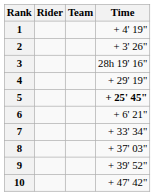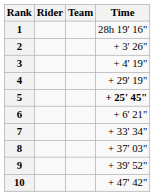 <table class="wikitable" margin-bottom:0;">
 <tr>
 <th scope="col">Rank</th>
 <th scope="col">Rider</th>
 <th scope="col">Team</th>
 <th scope="col">Time</th>
 </tr>
 <tr>
 <th scope="row">1</th>
 <td> </td>
 <td></td>
-<td align="right">+ 4' 19"</td>
+<td align="right">28h 19' 16"</td>
 </tr>
 <tr>
 <th scope="row">2</th>
 <td></td>
 <td></td>
 <td align="right">+ 3' 26"</td>
 </tr>
 <tr>
 <th scope="row">3</th>
 <td></td>
 <td></td>
-<td align="right">28h 19' 16"</td>
+<td align="right">+ 4' 19"</td>
 </tr>
 <tr>
 <th scope="row">4</th>
 <td></td>
 <td></td>
 <td align="right">+ 29' 19"</td>
 </tr>
 <tr>
 <th scope="row">5</th>
 <td></td>
 <td></td>
 <td align="right"><strong>+ 25' 45"</strong></td>
 </tr>
 <tr>
 <th scope="row">6</th>
 <td></td>
 <td></td>
 <td align="right">+ 6' 21"</td>
 </tr>
 <tr>
 <th scope="row">7</th>
 <td></td>
 <td></td>
 <td align="right">+ 33' 34"</td>
 </tr>
 <tr>
 <th scope="row">8</th>
 <td></td>
 <td></td>
 <td align="right">+ 37' 03"</td>
 </tr>
 <tr>
 <th scope="row">9</th>
 <td> </td>
 <td></td>
 <td align="right">+ 39' 52"</td>
 </tr>
 <tr>
 <th scope="row">10</th>
 <td></td>
 <td></td>
 <td align="right">+ 47' 42"</td>
 </tr>
 </table>
